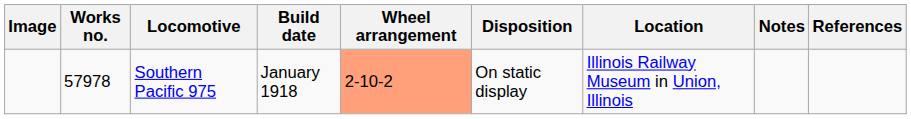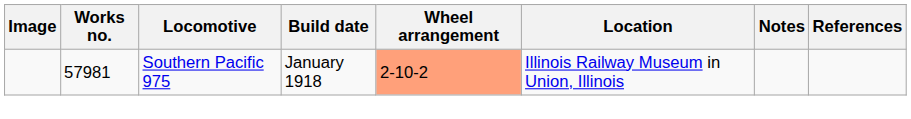 <table class="wikitable">
 <tr>
 <th>Image</th>
 <th>Works no.</th>
 <th>Locomotive</th>
 <th>Build date</th>
 <th>Wheel arrangement</th>
-<th>Disposition</th>
 <th>Location</th>
 <th>Notes</th>
 <th>References</th>
 </tr>
 <tr>
 <td></td>
-<td>57978</td>
+<td>57981</td>
 <td><a href='#'>Southern Pacific 975</a></td>
 <td>January 1918</td>
 <td style="background: lightsalmon;">2-10-2</td>
-<td>On static display</td>
 <td><a href='#'>Illinois Railway Museum</a> in <a href='#'>Union, Illinois</a></td>
 <td></td>
 <td></td>
 </tr>
 </table>
